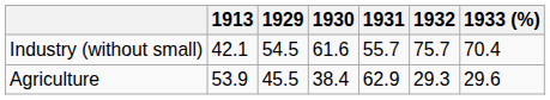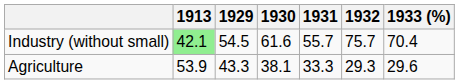 <table class="wikitable">
 <tr>
 <th></th>
 <th>1913</th>
 <th>1929</th>
 <th>1930</th>
 <th>1931</th>
 <th>1932</th>
 <th>1933 (%)</th>
 </tr>
 <tr>
 <td>Industry (without small)</td>
-<td>42.1</td>
+<td style="background: lightgreen;">42.1</td>
 <td>54.5</td>
 <td>61.6</td>
 <td>55.7</td>
 <td>75.7</td>
 <td>70.4</td>
 </tr>
 <tr>
 <td>Agriculture</td>
 <td>53.9</td>
-<td>45.5</td>
-<td>38.4</td>
-<td>62.9</td>
+<td>43.3</td>
+<td>38.1</td>
+<td>33.3</td>
 <td>29.3</td>
 <td>29.6</td>
 </tr>
 </table>
